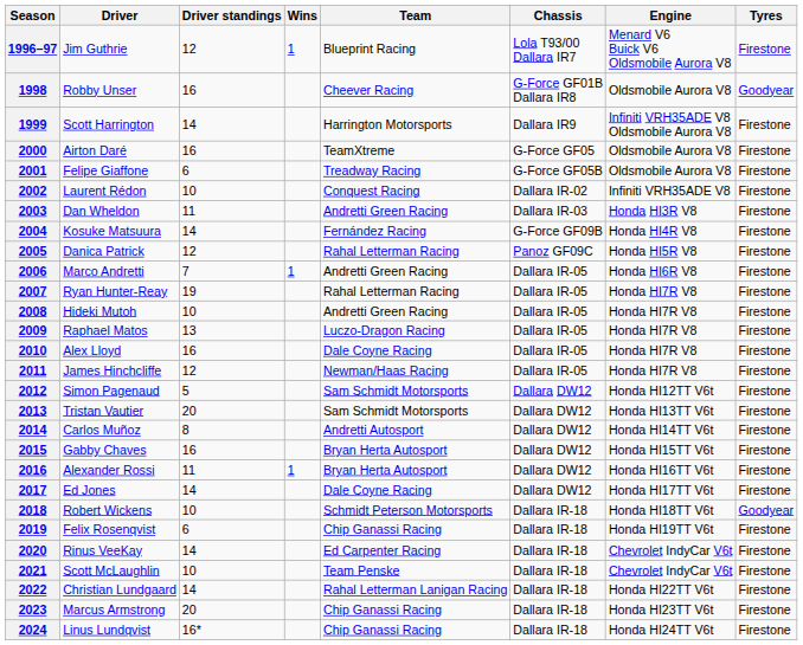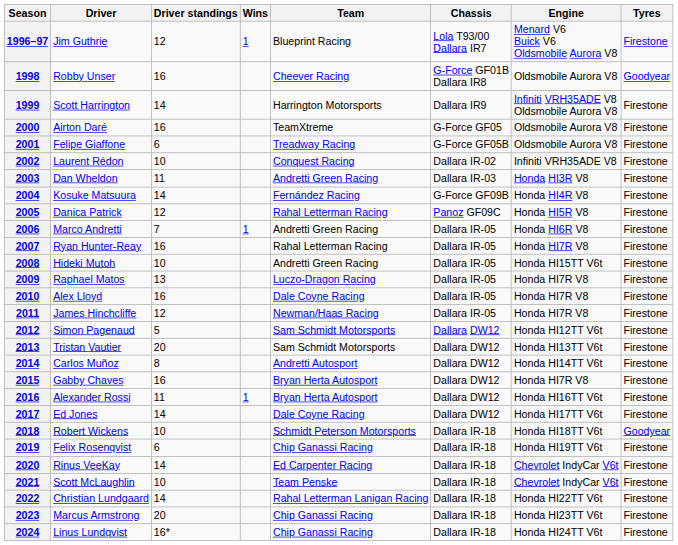 <table class="wikitable" style="font-size:95%;">
 <tr>
 <th>Season</th>
 <th>Driver</th>
 <th>Driver standings</th>
 <th>Wins</th>
 <th>Team</th>
 <th>Chassis</th>
 <th>Engine</th>
 <th>Tyres</th>
 </tr>
 <tr>
 <th><a href='#'>1996–97</a></th>
 <td> <a href='#'>Jim Guthrie</a></td>
 <td>12</td>
 <td><a href='#'>1</a></td>
 <td>Blueprint Racing</td>
 <td><a href='#'>Lola</a> T93/00<br><a href='#'>Dallara</a> IR7</td>
 <td><a href='#'>Menard</a> V6<br><a href='#'>Buick</a> V6<br><a href='#'>Oldsmobile</a> <a href='#'>Aurora</a> V8</td>
 <td><a href='#'>Firestone</a></td>
 </tr>
 <tr>
 <th><a href='#'>1998</a></th>
 <td> <a href='#'>Robby Unser</a></td>
 <td>16</td>
 <td></td>
 <td><a href='#'>Cheever Racing</a></td>
 <td><a href='#'>G-Force</a> GF01B<br>Dallara IR8</td>
 <td>Oldsmobile Aurora V8</td>
 <td><a href='#'>Goodyear</a></td>
 </tr>
 <tr>
 <th><a href='#'>1999</a></th>
 <td> <a href='#'>Scott Harrington</a></td>
 <td>14</td>
 <td></td>
 <td>Harrington Motorsports</td>
 <td>Dallara IR9</td>
 <td><a href='#'>Infiniti</a> <a href='#'>VRH35ADE</a> V8<br>Oldsmobile Aurora V8</td>
 <td>Firestone</td>
 </tr>
 <tr>
 <th><a href='#'>2000</a></th>
 <td> <a href='#'>Airton Daré</a></td>
 <td>16</td>
 <td></td>
 <td>TeamXtreme</td>
 <td>G-Force GF05</td>
 <td>Oldsmobile Aurora V8</td>
 <td>Firestone</td>
 </tr>
 <tr>
 <th><a href='#'>2001</a></th>
 <td> <a href='#'>Felipe Giaffone</a></td>
 <td>6</td>
 <td></td>
 <td><a href='#'>Treadway Racing</a></td>
 <td>G-Force GF05B</td>
 <td>Oldsmobile Aurora V8</td>
 <td>Firestone</td>
 </tr>
 <tr>
 <th><a href='#'>2002</a></th>
 <td> <a href='#'>Laurent Rédon</a></td>
 <td>10</td>
 <td></td>
 <td><a href='#'>Conquest Racing</a></td>
 <td>Dallara IR-02</td>
 <td>Infiniti VRH35ADE V8</td>
 <td>Firestone</td>
 </tr>
 <tr>
 <th><a href='#'>2003</a></th>
 <td> <a href='#'>Dan Wheldon</a></td>
 <td>11</td>
 <td></td>
 <td><a href='#'>Andretti Green Racing</a></td>
 <td>Dallara IR-03</td>
 <td><a href='#'>Honda</a> <a href='#'>HI3R</a> V8</td>
 <td>Firestone</td>
 </tr>
 <tr>
 <th><a href='#'>2004</a></th>
 <td> <a href='#'>Kosuke Matsuura</a></td>
 <td>14</td>
 <td></td>
 <td><a href='#'>Fernández Racing</a></td>
 <td>G-Force GF09B</td>
 <td>Honda <a href='#'>HI4R</a> V8</td>
 <td>Firestone</td>
 </tr>
 <tr>
 <th><a href='#'>2005</a></th>
 <td> <a href='#'>Danica Patrick</a></td>
 <td>12</td>
 <td></td>
 <td><a href='#'>Rahal Letterman Racing</a></td>
 <td><a href='#'>Panoz</a> GF09C</td>
 <td>Honda <a href='#'>HI5R</a> V8</td>
 <td>Firestone</td>
 </tr>
 <tr>
 <th><a href='#'>2006</a></th>
 <td> <a href='#'>Marco Andretti</a></td>
 <td>7</td>
 <td><a href='#'>1</a></td>
 <td>Andretti Green Racing</td>
 <td>Dallara IR-05</td>
 <td>Honda <a href='#'>HI6R</a> V8</td>
 <td>Firestone</td>
 </tr>
 <tr>
 <th><a href='#'>2007</a></th>
 <td> <a href='#'>Ryan Hunter-Reay</a></td>
-<td>19</td>
+<td>16</td>
 <td></td>
 <td>Rahal Letterman Racing</td>
 <td>Dallara IR-05</td>
 <td>Honda <a href='#'>HI7R</a> V8</td>
 <td>Firestone</td>
 </tr>
 <tr>
 <th><a href='#'>2008</a></th>
 <td> <a href='#'>Hideki Mutoh</a></td>
 <td>10</td>
 <td></td>
 <td>Andretti Green Racing</td>
 <td>Dallara IR-05</td>
-<td>Honda HI7R V8</td>
+<td>Honda HI15TT V6t</td>
 <td>Firestone</td>
 </tr>
 <tr>
 <th><a href='#'>2009</a></th>
 <td> <a href='#'>Raphael Matos</a></td>
 <td>13</td>
 <td></td>
 <td><a href='#'>Luczo-Dragon Racing</a></td>
 <td>Dallara IR-05</td>
 <td>Honda HI7R V8</td>
 <td>Firestone</td>
 </tr>
 <tr>
 <th><a href='#'>2010</a></th>
 <td> <a href='#'>Alex Lloyd</a></td>
 <td>16</td>
 <td></td>
 <td><a href='#'>Dale Coyne Racing</a></td>
 <td>Dallara IR-05</td>
 <td>Honda HI7R V8</td>
 <td>Firestone</td>
 </tr>
 <tr>
 <th><a href='#'>2011</a></th>
 <td> <a href='#'>James Hinchcliffe</a></td>
 <td>12</td>
 <td></td>
 <td><a href='#'>Newman/Haas Racing</a></td>
 <td>Dallara IR-05</td>
 <td>Honda HI7R V8</td>
 <td>Firestone</td>
 </tr>
 <tr>
 <th><a href='#'>2012</a></th>
 <td> <a href='#'>Simon Pagenaud</a></td>
 <td>5</td>
 <td></td>
 <td><a href='#'>Sam Schmidt Motorsports</a></td>
 <td><a href='#'>Dallara</a> <a href='#'>DW12</a></td>
 <td>Honda HI12TT V6t</td>
 <td>Firestone</td>
 </tr>
 <tr>
 <th><a href='#'>2013</a></th>
 <td> <a href='#'>Tristan Vautier</a></td>
 <td>20</td>
 <td></td>
 <td>Sam Schmidt Motorsports</td>
 <td>Dallara DW12</td>
 <td>Honda HI13TT V6t</td>
 <td>Firestone</td>
 </tr>
 <tr>
 <th><a href='#'>2014</a></th>
 <td> <a href='#'>Carlos Muñoz</a></td>
 <td>8</td>
 <td></td>
 <td><a href='#'>Andretti Autosport</a></td>
 <td>Dallara DW12</td>
 <td>Honda HI14TT V6t</td>
 <td>Firestone</td>
 </tr>
 <tr>
 <th><a href='#'>2015</a></th>
 <td> <a href='#'>Gabby Chaves</a></td>
 <td>16</td>
 <td></td>
 <td><a href='#'>Bryan Herta Autosport</a></td>
 <td>Dallara DW12</td>
-<td>Honda HI15TT V6t</td>
+<td>Honda HI7R V8</td>
 <td>Firestone</td>
 </tr>
 <tr>
 <th><a href='#'>2016</a></th>
 <td> <a href='#'>Alexander Rossi</a></td>
 <td>11</td>
 <td><a href='#'>1</a></td>
 <td><a href='#'>Bryan Herta Autosport</a></td>
 <td>Dallara DW12</td>
 <td>Honda HI16TT V6t</td>
 <td>Firestone</td>
 </tr>
 <tr>
 <th><a href='#'>2017</a></th>
 <td> <a href='#'>Ed Jones</a></td>
 <td>14</td>
 <td></td>
 <td><a href='#'>Dale Coyne Racing</a></td>
 <td>Dallara DW12</td>
 <td>Honda HI17TT V6t</td>
 <td>Firestone</td>
 </tr>
 <tr>
 <th><a href='#'>2018</a></th>
 <td> <a href='#'>Robert Wickens</a></td>
 <td>10</td>
 <td></td>
 <td><a href='#'>Schmidt Peterson Motorsports</a></td>
 <td>Dallara IR-18</td>
 <td>Honda HI18TT V6t</td>
 <td><a href='#'>Goodyear</a></td>
 </tr>
 <tr>
 <th><a href='#'>2019</a></th>
 <td> <a href='#'>Felix Rosenqvist</a></td>
 <td>6</td>
 <td></td>
 <td><a href='#'>Chip Ganassi Racing</a></td>
 <td>Dallara IR-18</td>
 <td>Honda HI19TT V6t</td>
 <td>Firestone</td>
 </tr>
 <tr>
 <th><a href='#'>2020</a></th>
 <td> <a href='#'>Rinus VeeKay</a></td>
 <td>14</td>
 <td></td>
 <td><a href='#'>Ed Carpenter Racing</a></td>
 <td>Dallara IR-18</td>
 <td><a href='#'>Chevrolet</a> IndyCar <a href='#'>V6</a><a href='#'>t</a></td>
 <td>Firestone</td>
 </tr>
 <tr>
 <th><a href='#'>2021</a></th>
 <td> <a href='#'>Scott McLaughlin</a></td>
 <td>10</td>
 <td></td>
 <td><a href='#'>Team Penske</a></td>
 <td>Dallara IR-18</td>
 <td><a href='#'>Chevrolet</a> IndyCar <a href='#'>V6</a><a href='#'>t</a></td>
 <td>Firestone</td>
 </tr>
 <tr>
 <th><a href='#'>2022</a></th>
 <td> <a href='#'>Christian Lundgaard</a></td>
 <td>14</td>
 <td></td>
 <td><a href='#'>Rahal Letterman Lanigan Racing</a></td>
 <td>Dallara IR-18</td>
 <td>Honda HI22TT V6t</td>
 <td>Firestone</td>
 </tr>
 <tr>
 <th><a href='#'>2023</a></th>
 <td> <a href='#'>Marcus Armstrong</a></td>
 <td>20</td>
 <td></td>
 <td><a href='#'>Chip Ganassi Racing</a></td>
 <td>Dallara IR-18</td>
 <td>Honda HI23TT V6t</td>
 <td>Firestone</td>
 </tr>
 <tr>
 <th><a href='#'>2024</a></th>
 <td> <a href='#'>Linus Lundqvist</a></td>
 <td>16*</td>
 <td></td>
 <td><a href='#'>Chip Ganassi Racing</a></td>
 <td>Dallara IR-18</td>
 <td>Honda HI24TT V6t</td>
 <td>Firestone</td>
 </tr>
 </table>
